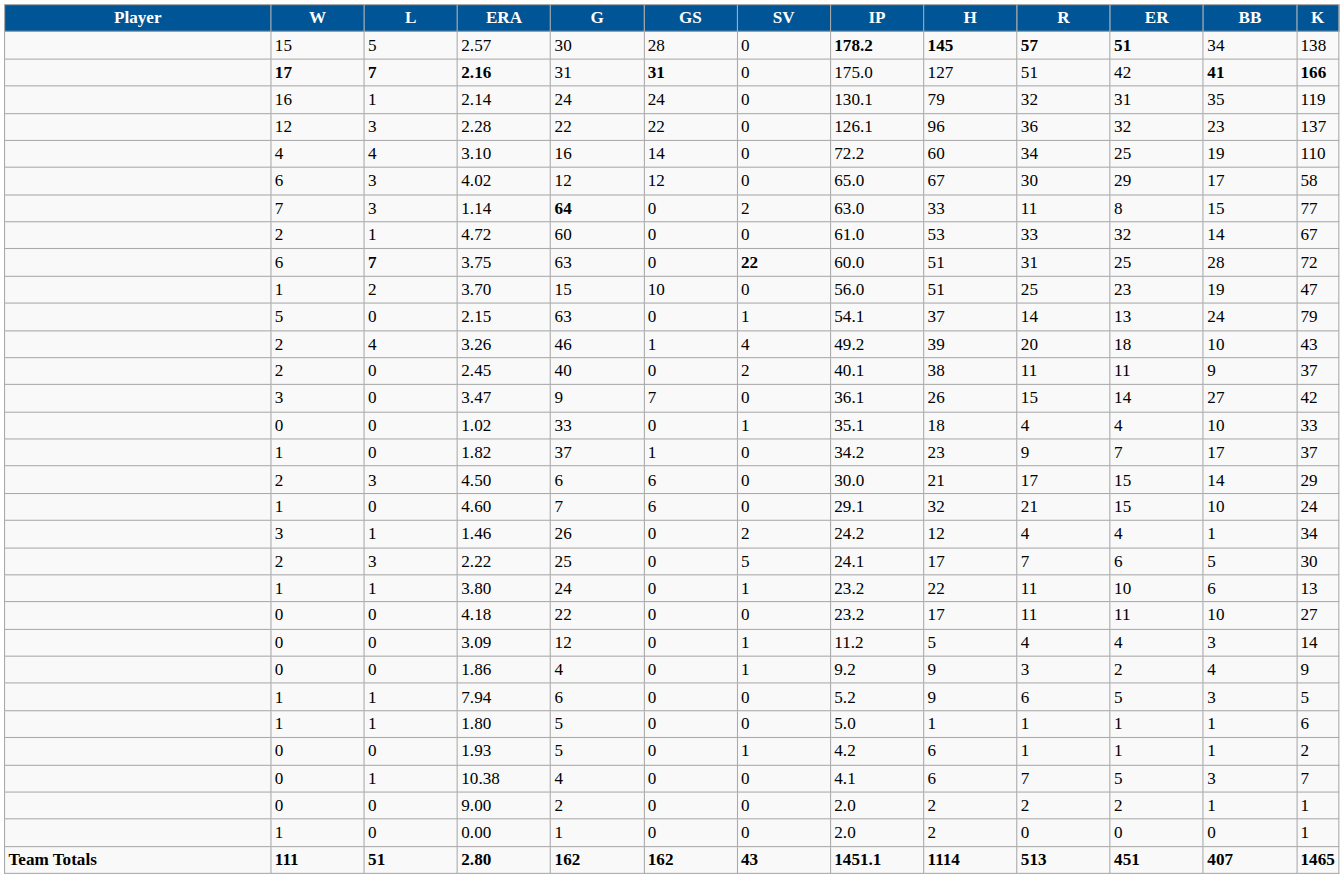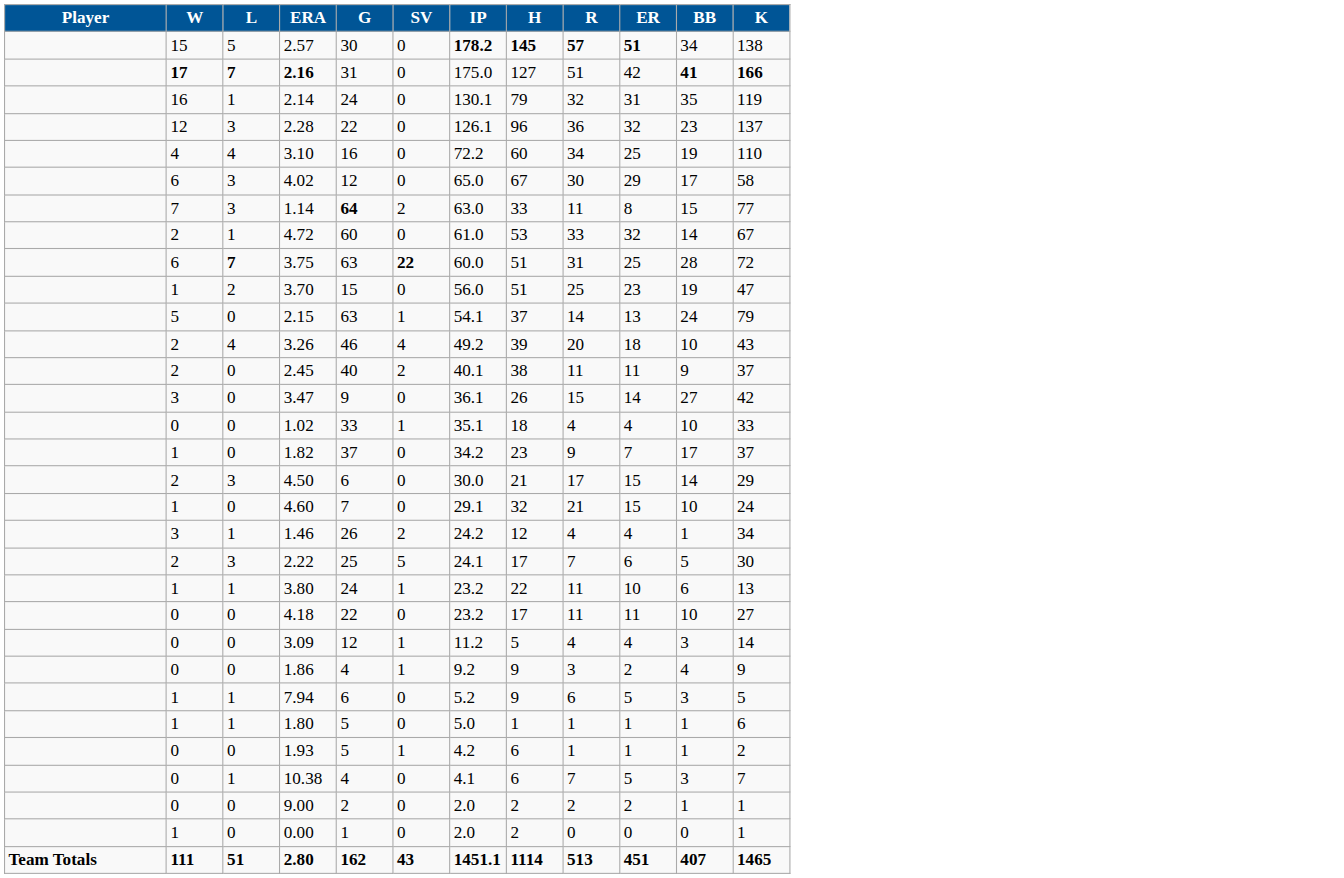 <table class="wikitable sortable">
 <tr>
 <th style="background:#005596; color:#FFF; width:20%;">Player</th>
 <th style="background:#005596; color:#FFF; width:7%;">W</th>
 <th style="background:#005596; color:#FFF; width:7%;">L</th>
 <th style="background:#005596; color:#FFF; width:7%;">ERA</th>
 <th style="background:#005596; color:#FFF; width:7%;">G</th>
-<th style="background:#005596; color:#FFF; width:7%;">GS</th>
 <th style="background:#005596; color:#FFF; width:7%;">SV</th>
 <th style="background:#005596; color:#FFF; width:7%;">IP</th>
 <th style="background:#005596; color:#FFF; width:7%;">H</th>
 <th style="background:#005596; color:#FFF; width:7%;">R</th>
 <th style="background:#005596; color:#FFF; width:7%;">ER</th>
 <th style="background:#005596; color:#FFF; width:7%;">BB</th>
 <th style="background:#005596; color:#FFF; width:7%;">K</th>
 </tr>
 <tr>
 <td></td>
 <td>15</td>
 <td>5</td>
 <td>2.57</td>
 <td>30</td>
-<td>28</td>
 <td>0</td>
 <td><strong>178.2</strong></td>
 <td><strong>145</strong></td>
 <td><strong>57</strong></td>
 <td><strong>51</strong></td>
 <td>34</td>
 <td>138</td>
 </tr>
 <tr>
 <td></td>
 <td><strong>17</strong></td>
 <td><strong>7</strong></td>
 <td><strong>2.16</strong></td>
 <td>31</td>
-<td><strong>31</strong></td>
 <td>0</td>
 <td>175.0</td>
 <td>127</td>
 <td>51</td>
 <td>42</td>
 <td><strong>41</strong></td>
 <td><strong>166</strong></td>
 </tr>
 <tr>
 <td></td>
 <td>16</td>
 <td>1</td>
 <td>2.14</td>
-<td>24</td>
 <td>24</td>
 <td>0</td>
 <td>130.1</td>
 <td>79</td>
 <td>32</td>
 <td>31</td>
 <td>35</td>
 <td>119</td>
 </tr>
 <tr>
 <td></td>
 <td>12</td>
 <td>3</td>
 <td>2.28</td>
 <td>22</td>
-<td>22</td>
 <td>0</td>
 <td>126.1</td>
 <td>96</td>
 <td>36</td>
 <td>32</td>
 <td>23</td>
 <td>137</td>
 </tr>
 <tr>
 <td></td>
 <td>4</td>
 <td>4</td>
 <td>3.10</td>
 <td>16</td>
-<td>14</td>
 <td>0</td>
 <td>72.2</td>
 <td>60</td>
 <td>34</td>
 <td>25</td>
 <td>19</td>
 <td>110</td>
 </tr>
 <tr>
 <td></td>
 <td>6</td>
 <td>3</td>
 <td>4.02</td>
-<td>12</td>
 <td>12</td>
 <td>0</td>
 <td>65.0</td>
 <td>67</td>
 <td>30</td>
 <td>29</td>
 <td>17</td>
 <td>58</td>
 </tr>
 <tr>
 <td></td>
 <td>7</td>
 <td>3</td>
 <td>1.14</td>
 <td><strong>64</strong></td>
-<td>0</td>
 <td>2</td>
 <td>63.0</td>
 <td>33</td>
 <td>11</td>
 <td>8</td>
 <td>15</td>
 <td>77</td>
 </tr>
 <tr>
 <td></td>
 <td>2</td>
 <td>1</td>
 <td>4.72</td>
 <td>60</td>
 <td>0</td>
-<td>0</td>
 <td>61.0</td>
 <td>53</td>
 <td>33</td>
 <td>32</td>
 <td>14</td>
 <td>67</td>
 </tr>
 <tr>
 <td></td>
 <td>6</td>
 <td><strong>7</strong></td>
 <td>3.75</td>
 <td>63</td>
-<td>0</td>
 <td><strong>22</strong></td>
 <td>60.0</td>
 <td>51</td>
 <td>31</td>
 <td>25</td>
 <td>28</td>
 <td>72</td>
 </tr>
 <tr>
 <td></td>
 <td>1</td>
 <td>2</td>
 <td>3.70</td>
 <td>15</td>
-<td>10</td>
 <td>0</td>
 <td>56.0</td>
 <td>51</td>
 <td>25</td>
 <td>23</td>
 <td>19</td>
 <td>47</td>
 </tr>
 <tr>
 <td></td>
 <td>5</td>
 <td>0</td>
 <td>2.15</td>
 <td>63</td>
-<td>0</td>
 <td>1</td>
 <td>54.1</td>
 <td>37</td>
 <td>14</td>
 <td>13</td>
 <td>24</td>
 <td>79</td>
 </tr>
 <tr>
 <td></td>
 <td>2</td>
 <td>4</td>
 <td>3.26</td>
 <td>46</td>
-<td>1</td>
 <td>4</td>
 <td>49.2</td>
 <td>39</td>
 <td>20</td>
 <td>18</td>
 <td>10</td>
 <td>43</td>
 </tr>
 <tr>
 <td></td>
 <td>2</td>
 <td>0</td>
 <td>2.45</td>
 <td>40</td>
-<td>0</td>
 <td>2</td>
 <td>40.1</td>
 <td>38</td>
 <td>11</td>
 <td>11</td>
 <td>9</td>
 <td>37</td>
 </tr>
 <tr>
 <td></td>
 <td>3</td>
 <td>0</td>
 <td>3.47</td>
 <td>9</td>
-<td>7</td>
 <td>0</td>
 <td>36.1</td>
 <td>26</td>
 <td>15</td>
 <td>14</td>
 <td>27</td>
 <td>42</td>
 </tr>
 <tr>
 <td></td>
 <td>0</td>
 <td>0</td>
 <td>1.02</td>
 <td>33</td>
-<td>0</td>
 <td>1</td>
 <td>35.1</td>
 <td>18</td>
 <td>4</td>
 <td>4</td>
 <td>10</td>
 <td>33</td>
 </tr>
 <tr>
 <td></td>
 <td>1</td>
 <td>0</td>
 <td>1.82</td>
 <td>37</td>
-<td>1</td>
 <td>0</td>
 <td>34.2</td>
 <td>23</td>
 <td>9</td>
 <td>7</td>
 <td>17</td>
 <td>37</td>
 </tr>
 <tr>
 <td></td>
 <td>2</td>
 <td>3</td>
 <td>4.50</td>
-<td>6</td>
 <td>6</td>
 <td>0</td>
 <td>30.0</td>
 <td>21</td>
 <td>17</td>
 <td>15</td>
 <td>14</td>
 <td>29</td>
 </tr>
 <tr>
 <td></td>
 <td>1</td>
 <td>0</td>
 <td>4.60</td>
 <td>7</td>
-<td>6</td>
 <td>0</td>
 <td>29.1</td>
 <td>32</td>
 <td>21</td>
 <td>15</td>
 <td>10</td>
 <td>24</td>
 </tr>
 <tr>
 <td></td>
 <td>3</td>
 <td>1</td>
 <td>1.46</td>
 <td>26</td>
-<td>0</td>
 <td>2</td>
 <td>24.2</td>
 <td>12</td>
 <td>4</td>
 <td>4</td>
 <td>1</td>
 <td>34</td>
 </tr>
 <tr>
 <td></td>
 <td>2</td>
 <td>3</td>
 <td>2.22</td>
 <td>25</td>
-<td>0</td>
 <td>5</td>
 <td>24.1</td>
 <td>17</td>
 <td>7</td>
 <td>6</td>
 <td>5</td>
 <td>30</td>
 </tr>
 <tr>
 <td></td>
 <td>1</td>
 <td>1</td>
 <td>3.80</td>
 <td>24</td>
-<td>0</td>
 <td>1</td>
 <td>23.2</td>
 <td>22</td>
 <td>11</td>
 <td>10</td>
 <td>6</td>
 <td>13</td>
 </tr>
 <tr>
 <td></td>
 <td>0</td>
 <td>0</td>
 <td>4.18</td>
 <td>22</td>
 <td>0</td>
-<td>0</td>
 <td>23.2</td>
 <td>17</td>
 <td>11</td>
 <td>11</td>
 <td>10</td>
 <td>27</td>
 </tr>
 <tr>
 <td></td>
 <td>0</td>
 <td>0</td>
 <td>3.09</td>
 <td>12</td>
-<td>0</td>
 <td>1</td>
 <td>11.2</td>
 <td>5</td>
 <td>4</td>
 <td>4</td>
 <td>3</td>
 <td>14</td>
 </tr>
 <tr>
 <td></td>
 <td>0</td>
 <td>0</td>
 <td>1.86</td>
 <td>4</td>
-<td>0</td>
 <td>1</td>
 <td>9.2</td>
 <td>9</td>
 <td>3</td>
 <td>2</td>
 <td>4</td>
 <td>9</td>
 </tr>
 <tr>
 <td></td>
 <td>1</td>
 <td>1</td>
 <td>7.94</td>
 <td>6</td>
 <td>0</td>
-<td>0</td>
 <td>5.2</td>
 <td>9</td>
 <td>6</td>
 <td>5</td>
 <td>3</td>
 <td>5</td>
 </tr>
 <tr>
 <td></td>
 <td>1</td>
 <td>1</td>
 <td>1.80</td>
 <td>5</td>
 <td>0</td>
-<td>0</td>
 <td>5.0</td>
 <td>1</td>
 <td>1</td>
 <td>1</td>
 <td>1</td>
 <td>6</td>
 </tr>
 <tr>
 <td></td>
 <td>0</td>
 <td>0</td>
 <td>1.93</td>
 <td>5</td>
-<td>0</td>
 <td>1</td>
 <td>4.2</td>
 <td>6</td>
 <td>1</td>
 <td>1</td>
 <td>1</td>
 <td>2</td>
 </tr>
 <tr>
 <td></td>
 <td>0</td>
 <td>1</td>
 <td>10.38</td>
 <td>4</td>
 <td>0</td>
-<td>0</td>
 <td>4.1</td>
 <td>6</td>
 <td>7</td>
 <td>5</td>
 <td>3</td>
 <td>7</td>
 </tr>
 <tr>
 <td></td>
 <td>0</td>
 <td>0</td>
 <td>9.00</td>
 <td>2</td>
-<td>0</td>
 <td>0</td>
 <td>2.0</td>
 <td>2</td>
 <td>2</td>
 <td>2</td>
 <td>1</td>
 <td>1</td>
 </tr>
 <tr>
 <td></td>
 <td>1</td>
 <td>0</td>
 <td>0.00</td>
 <td>1</td>
 <td>0</td>
-<td>0</td>
 <td>2.0</td>
 <td>2</td>
 <td>0</td>
 <td>0</td>
 <td>0</td>
 <td>1</td>
 </tr>
 <tr>
 <td><strong>Team Totals</strong></td>
 <td><strong>111</strong></td>
 <td><strong>51</strong></td>
 <td><strong>2.80</strong></td>
 <td><strong>162</strong></td>
-<td><strong>162</strong></td>
 <td><strong>43</strong></td>
 <td><strong>1451.1</strong></td>
 <td><strong>1114</strong></td>
 <td><strong>513</strong></td>
 <td><strong>451</strong></td>
 <td><strong>407</strong></td>
 <td><strong>1465</strong></td>
 </tr>
 </table>
